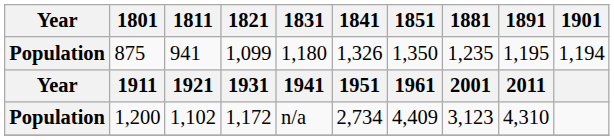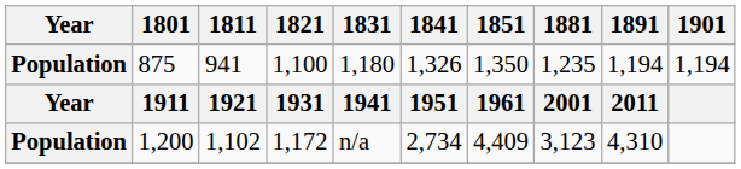 <table border="1" class="wikitable" align="center">
 <tr>
 <th>Year</th>
 <th>1801</th>
 <th>1811</th>
 <th>1821</th>
 <th>1831</th>
 <th>1841</th>
 <th>1851</th>
 <th>1881</th>
 <th>1891</th>
 <th>1901</th>
 </tr>
 <tr>
 <th>Population</th>
 <td>875</td>
 <td>941</td>
-<td>1,099</td>
+<td>1,100</td>
 <td>1,180</td>
 <td>1,326</td>
 <td>1,350</td>
 <td>1,235</td>
-<td>1,195</td>
+<td>1,194</td>
 <td>1,194</td>
 </tr>
 <tr>
 <th>Year</th>
 <th>1911</th>
 <th>1921</th>
 <th>1931</th>
 <th>1941</th>
 <th>1951</th>
 <th>1961</th>
 <th>2001</th>
 <th>2011</th>
 <th></th>
 </tr>
 <tr>
 <th>Population</th>
 <td>1,200</td>
 <td>1,102</td>
 <td>1,172</td>
 <td>n/a</td>
 <td>2,734</td>
 <td>4,409</td>
 <td>3,123</td>
 <td>4,310</td>
 <td></td>
 </tr>
 <tr>
 </tr>
 </table>
